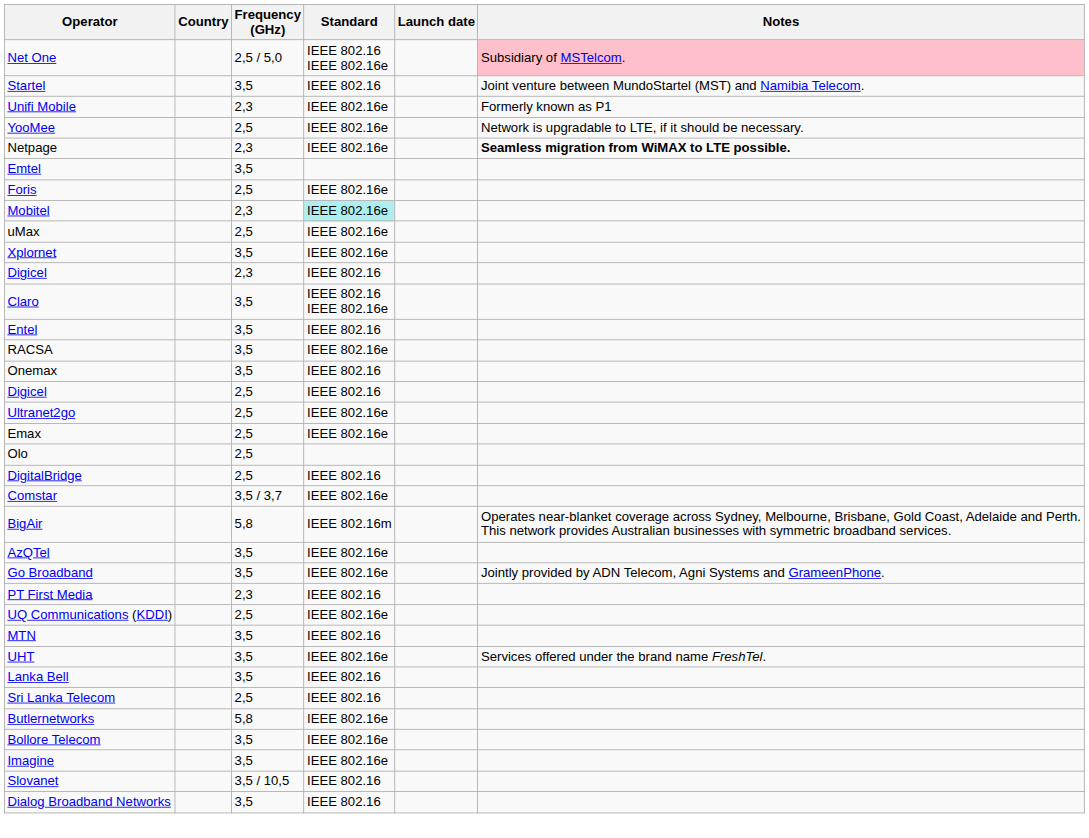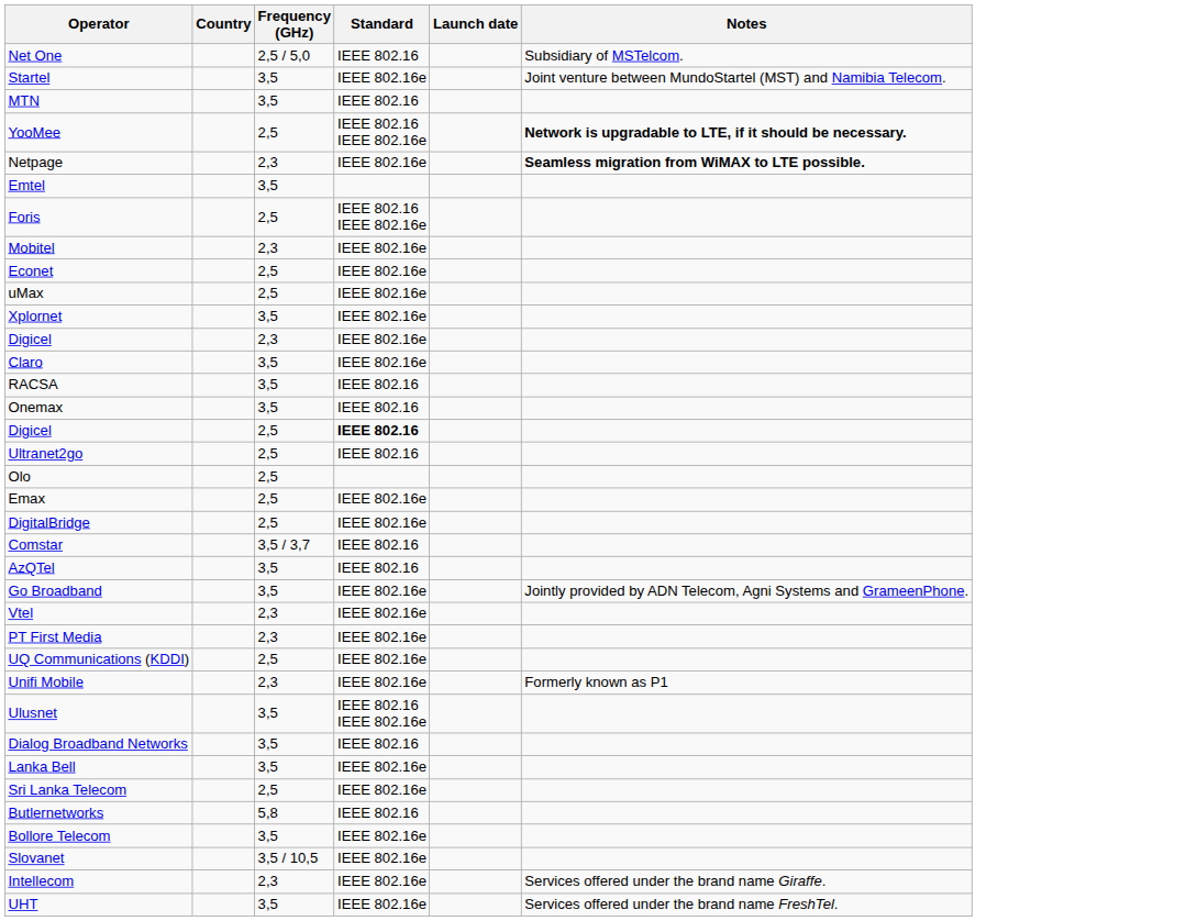 <table class="wikitable sortable">
 <tr>
 <th>Operator</th>
 <th>Country</th>
 <th>Frequency<br>(GHz)</th>
 <th>Standard</th>
 <th>Launch date</th>
 <th class="sortable">Notes</th>
 </tr>
 <tr>
 <td><a href='#'>Net One</a></td>
 <td></td>
 <td>2,5 / 5,0</td>
-<td>IEEE 802.16<br>IEEE 802.16e</td>
+<td>IEEE 802.16</td>
 <td><br></td>
-<td style="background: pink;"> Subsidiary of <a href='#'>MSTelcom</a>.</td>
+<td> Subsidiary of <a href='#'>MSTelcom</a>.</td>
 </tr>
 <tr>
 <td><a href='#'>Startel</a></td>
 <td></td>
 <td>3,5</td>
-<td>IEEE 802.16</td>
+<td>IEEE 802.16e</td>
 <td></td>
 <td> Joint venture between MundoStartel (MST) and <a href='#'>Namibia Telecom</a>.</td>
 </tr>
 <tr>
-<td><a href='#'>Unifi Mobile</a></td>
+<td><a href='#'>MTN</a></td>
 <td></td>
-<td>2,3</td>
-<td>IEEE 802.16e</td>
+<td>3,5</td>
+<td>IEEE 802.16</td>
 <td></td>
-<td>Formerly known as P1 </td>
+<td></td>
 </tr>
 <tr>
 <td><a href='#'>YooMee</a></td>
 <td></td>
 <td>2,5</td>
-<td>IEEE 802.16e</td>
+<td>IEEE 802.16<br>IEEE 802.16e</td>
 <td></td>
-<td> Network is upgradable to LTE, if it should be necessary.</td>
+<td><strong> Network is upgradable to LTE, if it should be necessary.</strong></td>
 </tr>
 <tr>
 <td>Netpage</td>
 <td></td>
 <td>2,3</td>
 <td>IEEE 802.16e</td>
 <td></td>
 <td><strong> Seamless migration from WiMAX to LTE possible.</strong></td>
 </tr>
 <tr>
 <td><a href='#'>Emtel</a></td>
 <td></td>
 <td>3,5</td>
 <td></td>
 <td></td>
 <td></td>
 </tr>
 <tr>
 <td><a href='#'>Foris</a></td>
 <td></td>
 <td>2,5</td>
-<td>IEEE 802.16e</td>
+<td>IEEE 802.16<br>IEEE 802.16e</td>
 <td></td>
 <td></td>
 </tr>
 <tr>
 <td><a href='#'>Mobitel</a></td>
 <td></td>
 <td>2,3</td>
-<td style="background: paleturquoise;">IEEE 802.16e</td>
+<td>IEEE 802.16e</td>
+<td></td>
+<td></td>
+</tr>
+<tr>
+<td><a href='#'>Econet</a></td>
+<td></td>
+<td>2,5</td>
+<td>IEEE 802.16e</td>
 <td></td>
 <td></td>
 </tr>
 <tr>
 <td>uMax</td>
 <td></td>
 <td>2,5</td>
 <td>IEEE 802.16e</td>
 <td></td>
 <td></td>
 </tr>
 <tr>
 <td><a href='#'>Xplornet</a></td>
 <td></td>
 <td>3,5</td>
 <td>IEEE 802.16e</td>
 <td></td>
 <td></td>
 </tr>
 <tr>
 <td><a href='#'>Digicel</a></td>
 <td></td>
 <td>2,3</td>
-<td>IEEE 802.16</td>
+<td>IEEE 802.16e</td>
 <td></td>
 <td></td>
 </tr>
 <tr>
 <td><a href='#'>Claro</a></td>
 <td></td>
 <td>3,5</td>
-<td>IEEE 802.16<br>IEEE 802.16e</td>
+<td>IEEE 802.16e</td>
 <td><br></td>
-<td></td>
-</tr>
-<tr>
-<td><a href='#'>Entel</a></td>
-<td></td>
-<td>3,5</td>
-<td>IEEE 802.16</td>
-<td></td>
 <td></td>
 </tr>
 <tr>
 <td>RACSA</td>
 <td></td>
 <td>3,5</td>
-<td>IEEE 802.16e</td>
+<td>IEEE 802.16</td>
 <td></td>
 <td></td>
 </tr>
 <tr>
 <td>Onemax</td>
 <td></td>
 <td>3,5</td>
 <td>IEEE 802.16</td>
 <td></td>
 <td></td>
 </tr>
 <tr>
 <td><a href='#'>Digicel</a></td>
 <td></td>
 <td>2,5</td>
-<td>IEEE 802.16</td>
+<td><strong>IEEE 802.16</strong></td>
 <td></td>
 <td></td>
 </tr>
 <tr>
 <td><a href='#'>Ultranet2go</a></td>
 <td></td>
 <td>2,5</td>
-<td>IEEE 802.16e</td>
+<td>IEEE 802.16</td>
+<td></td>
+<td></td>
+</tr>
+<tr>
+<td>Olo</td>
+<td></td>
+<td>2,5</td>
+<td></td>
 <td></td>
 <td></td>
 </tr>
 <tr>
 <td>Emax</td>
 <td></td>
 <td>2,5</td>
 <td>IEEE 802.16e</td>
 <td></td>
 <td></td>
 </tr>
 <tr>
-<td>Olo</td>
-<td></td>
-<td>2,5</td>
-<td></td>
-<td></td>
-<td></td>
-</tr>
-<tr>
 <td><a href='#'>DigitalBridge</a></td>
 <td></td>
 <td>2,5</td>
-<td>IEEE 802.16</td>
+<td>IEEE 802.16e</td>
 <td></td>
 <td></td>
 </tr>
 <tr>
 <td><a href='#'>Comstar</a></td>
 <td></td>
 <td>3,5 / 3,7</td>
-<td>IEEE 802.16e</td>
+<td>IEEE 802.16</td>
 <td></td>
 <td></td>
-</tr>
-<tr>
-<td><a href='#'>BigAir</a></td>
-<td></td>
-<td>5,8</td>
-<td>IEEE 802.16m</td>
-<td></td>
-<td> Operates near-blanket coverage across Sydney, Melbourne, Brisbane, Gold Coast, Adelaide and Perth.<br> This network provides Australian businesses with symmetric broadband services.</td>
 </tr>
 <tr>
 <td><a href='#'>AzQTel</a></td>
 <td></td>
 <td>3,5</td>
-<td>IEEE 802.16e</td>
+<td>IEEE 802.16</td>
 <td></td>
 <td></td>
 </tr>
 <tr>
 <td><a href='#'>Go Broadband</a></td>
 <td></td>
 <td>3,5</td>
 <td>IEEE 802.16e</td>
 <td></td>
 <td> Jointly provided by ADN Telecom, Agni Systems and <a href='#'>GrameenPhone</a>.</td>
 </tr>
 <tr>
+<td><a href='#'>Vtel</a></td>
+<td></td>
+<td>2,3</td>
+<td>IEEE 802.16e</td>
+<td></td>
+<td></td>
+</tr>
+<tr>
 <td><a href='#'>PT First Media</a></td>
 <td></td>
 <td>2,3</td>
-<td>IEEE 802.16</td>
+<td>IEEE 802.16e</td>
 <td></td>
 <td></td>
 </tr>
 <tr>
 <td><a href='#'>UQ Communications</a> (<a href='#'>KDDI</a>)</td>
 <td></td>
 <td>2,5</td>
 <td>IEEE 802.16e</td>
 <td></td>
 <td></td>
 </tr>
 <tr>
-<td><a href='#'>MTN</a></td>
+<td><a href='#'>Unifi Mobile</a></td>
+<td></td>
+<td>2,3</td>
+<td>IEEE 802.16e</td>
+<td></td>
+<td>Formerly known as P1 </td>
+</tr>
+<tr>
+<td><a href='#'>Ulusnet</a></td>
+<td></td>
+<td>3,5</td>
+<td>IEEE 802.16<br>IEEE 802.16e</td>
+<td><br></td>
+<td></td>
+</tr>
+<tr>
+<td><a href='#'>Dialog Broadband Networks</a></td>
 <td></td>
 <td>3,5</td>
 <td>IEEE 802.16</td>
 <td></td>
 <td></td>
 </tr>
 <tr>
-<td><a href='#'>UHT</a></td>
+<td><a href='#'>Lanka Bell</a></td>
 <td></td>
 <td>3,5</td>
 <td>IEEE 802.16e</td>
-<td></td>
-<td> Services offered under the brand name <em>FreshTel</em>.</td>
-</tr>
-<tr>
-<td><a href='#'>Lanka Bell</a></td>
-<td></td>
-<td>3,5</td>
-<td>IEEE 802.16</td>
 <td></td>
 <td></td>
 </tr>
 <tr>
 <td><a href='#'>Sri Lanka Telecom</a></td>
 <td></td>
 <td>2,5</td>
-<td>IEEE 802.16</td>
+<td>IEEE 802.16e</td>
 <td></td>
 <td></td>
 </tr>
 <tr>
 <td><a href='#'>Butlernetworks</a></td>
 <td></td>
 <td>5,8</td>
-<td>IEEE 802.16e</td>
+<td>IEEE 802.16</td>
 <td></td>
 <td></td>
 </tr>
 <tr>
 <td><a href='#'>Bollore Telecom</a></td>
 <td></td>
 <td>3,5</td>
 <td>IEEE 802.16e</td>
 <td></td>
 <td></td>
 </tr>
 <tr>
-<td><a href='#'>Imagine</a></td>
+<td><a href='#'>Slovanet</a></td>
+<td></td>
+<td>3,5 / 10,5</td>
+<td>IEEE 802.16e<br></td>
+<td><br></td>
+<td></td>
+</tr>
+<tr>
+<td><a href='#'>Intellecom</a></td>
+<td></td>
+<td>2,3</td>
+<td>IEEE 802.16e</td>
+<td></td>
+<td> Services offered under the brand name <em>Giraffe</em>.</td>
+</tr>
+<tr>
+<td><a href='#'>UHT</a></td>
 <td></td>
 <td>3,5</td>
 <td>IEEE 802.16e</td>
 <td></td>
-<td></td>
-</tr>
-<tr>
-<td><a href='#'>Slovanet</a></td>
-<td></td>
-<td>3,5 / 10,5</td>
-<td>IEEE 802.16</td>
-<td><br></td>
-<td></td>
-</tr>
-<tr>
-<td><a href='#'>Dialog Broadband Networks</a></td>
-<td></td>
-<td>3,5</td>
-<td>IEEE 802.16</td>
-<td></td>
-<td></td>
+<td> Services offered under the brand name <em>FreshTel</em>.</td>
 </tr>
 </table>
